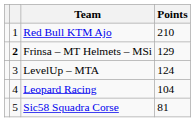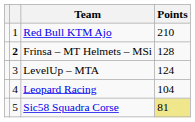 <table class="wikitable" style="font-size: 95%;">
 <tr>
 <th></th>
 <th></th>
 <th>Team</th>
 <th>Points</th>
 </tr>
 <tr>
 <td></td>
 <td align=center>1</td>
 <td> <a href='#'>Red Bull KTM Ajo</a></td>
 <td align=left>210</td>
 </tr>
 <tr>
 <td></td>
 <td align=center><strong>2</strong></td>
 <td> Frinsa – MT Helmets – MSi</td>
-<td align=left>129</td>
+<td align=left>128</td>
 </tr>
 <tr>
 <td></td>
 <td align=center>3</td>
 <td> LevelUp – MTA</td>
 <td align=left>124</td>
 </tr>
 <tr>
 <td></td>
 <td align=center>4</td>
 <td> <a href='#'>Leopard Racing</a></td>
 <td align=left>104</td>
 </tr>
 <tr>
 <td></td>
 <td align=center>5</td>
 <td> <a href='#'>Sic58 Squadra Corse</a></td>
-<td align=left>81</td>
+<td align=left style="background: khaki;">81</td>
 </tr>
 </table>
